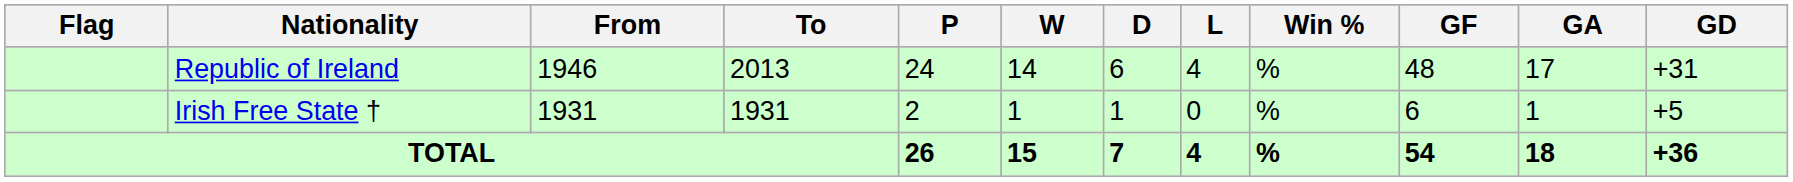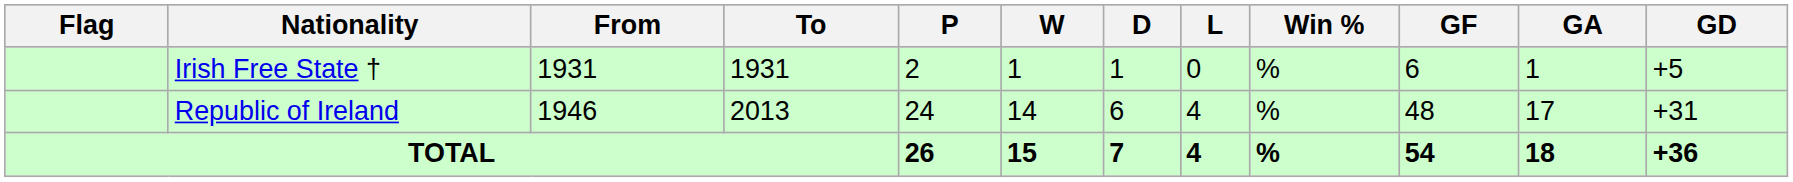 <table class="wikitable sortable" style="width:84%;">
 <tr>
 <th width="2">Flag</th>
 <th width="62">Nationality</th>
 <th width="2">From</th>
 <th width="2">To</th>
 <th width="2">P</th>
 <th width="2">W</th>
 <th width="2">D</th>
 <th width="2">L</th>
 <th width="2">Win %</th>
 <th width="2">GF</th>
 <th width="2">GA</th>
 <th width="2">GD</th>
 </tr>
 <tr bgcolor=#CCFFCC>
 <td></td>
+<td align=left><a href='#'>Irish Free State</a> †</td>
+<td align=left>1931</td>
+<td align=left>1931</td>
+<td>2</td>
+<td>1</td>
+<td>1</td>
+<td>0</td>
+<td>%</td>
+<td>6</td>
+<td>1</td>
+<td>+5</td>
+</tr>
+<tr bgcolor=#CCFFCC>
+<td></td>
 <td align=left><a href='#'>Republic of Ireland</a></td>
 <td align=left>1946</td>
 <td align=left>2013</td>
 <td>24</td>
 <td>14</td>
 <td>6</td>
 <td>4</td>
 <td>%</td>
 <td>48</td>
 <td>17</td>
 <td>+31</td>
 </tr>
 <tr bgcolor=#CCFFCC>
-<td></td>
-<td align=left><a href='#'>Irish Free State</a> †</td>
-<td align=left>1931</td>
-<td align=left>1931</td>
-<td>2</td>
-<td>1</td>
-<td>1</td>
-<td>0</td>
-<td>%</td>
-<td>6</td>
-<td>1</td>
-<td>+5</td>
-</tr>
-<tr bgcolor=#CCFFCC>
 <td colspan=4 style="text-align:center;"><strong>TOTAL</strong></td>
 <td><strong>26</strong></td>
 <td><strong>15</strong></td>
 <td><strong>7</strong></td>
 <td><strong>4</strong></td>
 <td><strong>%</strong></td>
 <td><strong>54</strong></td>
 <td><strong>18</strong></td>
 <td><strong>+36</strong></td>
 </tr>
 </table>
